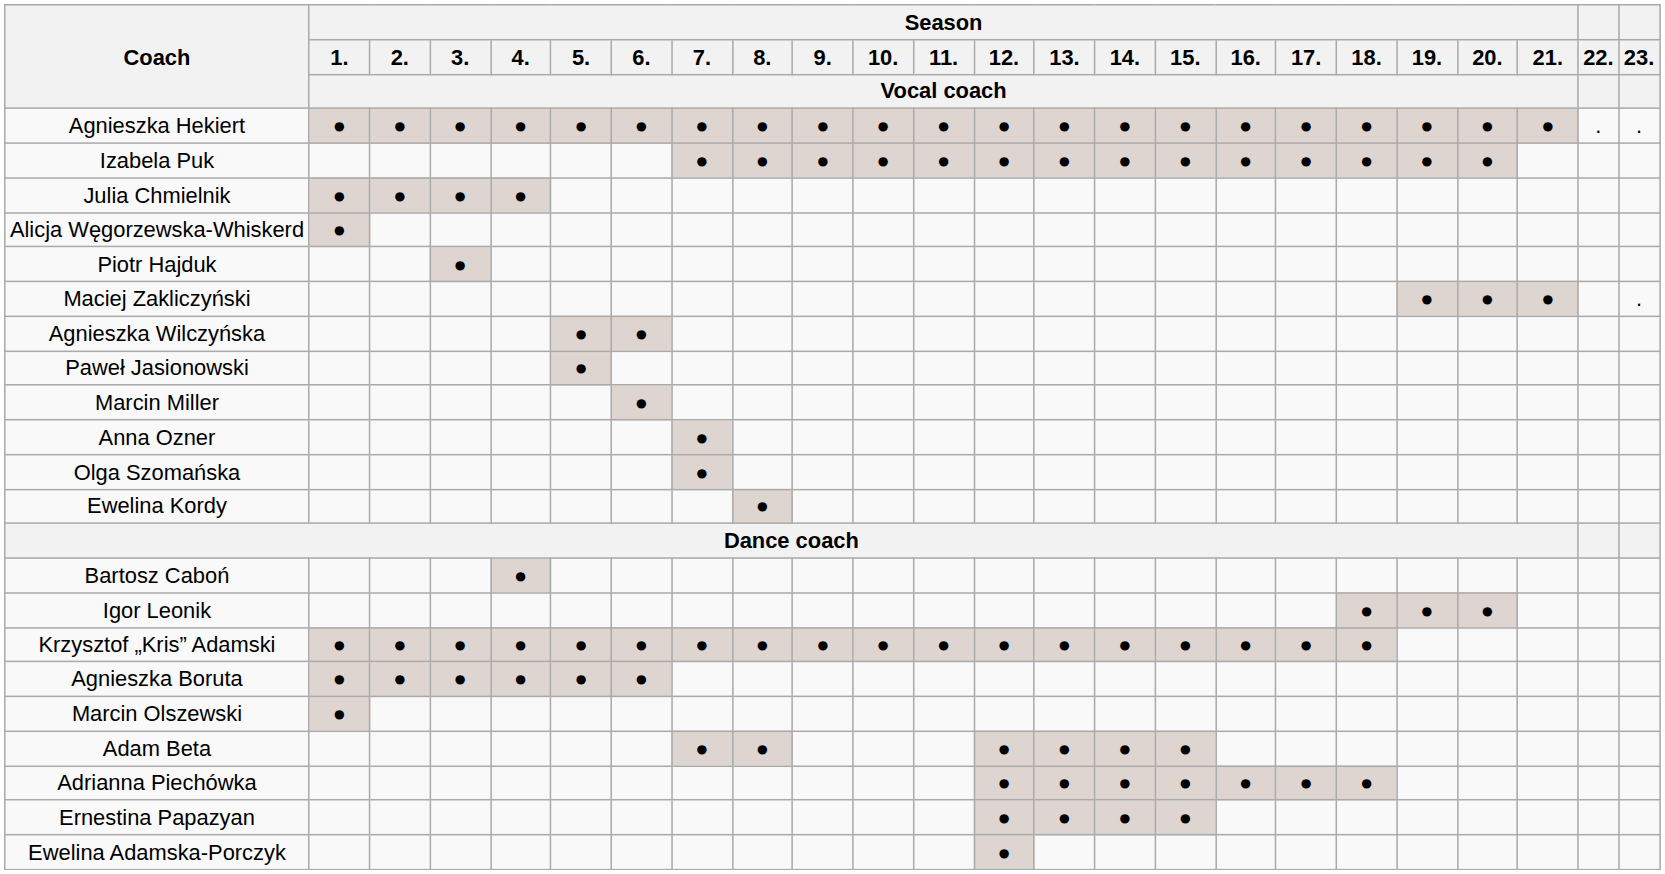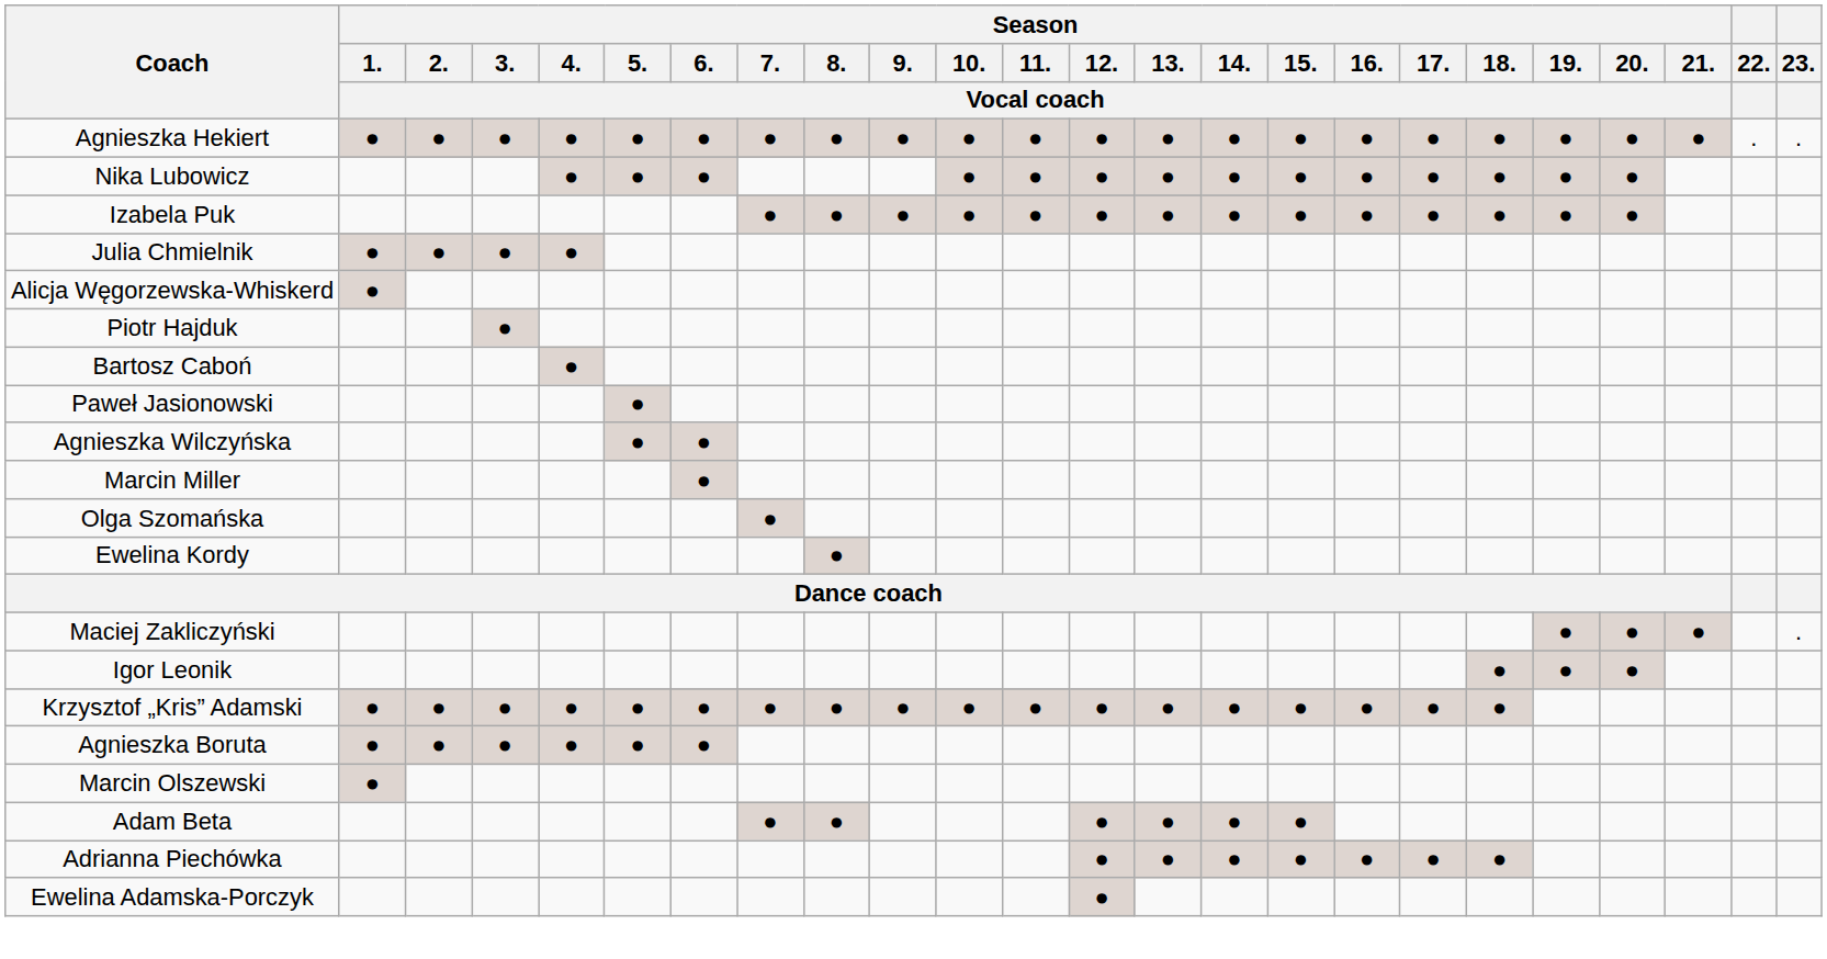 <table class="wikitable mw-collapsible" style="text-align:center; font-size:90%">
 <tr>
 <th rowspan="3">Coach</th>
 <th colspan="21">Season</th>
 <th></th>
 <th></th>
 </tr>
 <tr>
 <th width="33px">1.</th>
 <th width="33px">2.</th>
 <th width="33px">3.</th>
 <th width="33px">4.</th>
 <th width="33px">5.</th>
 <th width="33px">6.</th>
 <th width="33px">7.</th>
 <th width="33px">8.</th>
 <th width="33px">9.</th>
 <th width="33px">10.</th>
 <th width="33px">11.</th>
 <th width="33px">12.</th>
 <th width="33px">13.</th>
 <th width="33px">14.</th>
 <th width="33px">15.</th>
 <th width="33px">16.</th>
 <th width="33px">17.</th>
 <th width="33px">18.</th>
 <th width="33px">19.</th>
 <th width="33px">20.</th>
 <th width="33px">21.</th>
 <th>22.</th>
 <th>23.</th>
 </tr>
 <tr>
 <th colspan="21">Vocal coach</th>
 <th></th>
 <th></th>
 </tr>
 <tr>
 <td>Agnieszka Hekiert</td>
 <td bgcolor="#DED5D0">●</td>
 <td bgcolor="#DED5D0">●</td>
 <td bgcolor="#DED5D0">●</td>
 <td bgcolor="#DED5D0">●</td>
 <td bgcolor="#DED5D0">●</td>
 <td bgcolor="#DED5D0">●</td>
 <td bgcolor="#DED5D0">●</td>
 <td bgcolor="#DED5D0">●</td>
 <td bgcolor="#DED5D0">●</td>
 <td bgcolor="#DED5D0">●</td>
 <td bgcolor="#DED5D0">●</td>
 <td bgcolor="#DED5D0">●</td>
 <td bgcolor="#DED5D0">●</td>
 <td bgcolor="#DED5D0">●</td>
 <td bgcolor="#DED5D0">●</td>
 <td bgcolor="#DED5D0">●</td>
 <td bgcolor="#DED5D0">●</td>
 <td bgcolor="#DED5D0">●</td>
 <td bgcolor="#DED5D0">●</td>
 <td bgcolor="#DED5D0">●</td>
 <td bgcolor="#DED5D0">●</td>
 <td>.</td>
 <td>.</td>
+</tr>
+<tr>
+<td>Nika Lubowicz</td>
+<td></td>
+<td></td>
+<td></td>
+<td bgcolor="#DED5D0">●</td>
+<td bgcolor="#DED5D0">●</td>
+<td bgcolor="#DED5D0">●</td>
+<td></td>
+<td></td>
+<td></td>
+<td bgcolor="#DED5D0">●</td>
+<td bgcolor="#DED5D0">●</td>
+<td bgcolor="#DED5D0">●</td>
+<td bgcolor="#DED5D0">●</td>
+<td bgcolor="#DED5D0">●</td>
+<td bgcolor="#DED5D0">●</td>
+<td bgcolor="#DED5D0">●</td>
+<td bgcolor="#DED5D0">●</td>
+<td bgcolor="#DED5D0">●</td>
+<td bgcolor="#DED5D0">●</td>
+<td bgcolor="#DED5D0">●</td>
+<td></td>
+<td></td>
+<td></td>
 </tr>
 <tr>
 <td>Izabela Puk</td>
 <td></td>
 <td></td>
 <td></td>
 <td></td>
 <td></td>
 <td></td>
 <td bgcolor="#DED5D0">●</td>
 <td bgcolor="#DED5D0">●</td>
 <td bgcolor="#DED5D0">●</td>
 <td bgcolor="#DED5D0">●</td>
 <td bgcolor="#DED5D0">●</td>
 <td bgcolor="#DED5D0">●</td>
 <td bgcolor="#DED5D0">●</td>
 <td bgcolor="#DED5D0">●</td>
 <td bgcolor="#DED5D0">●</td>
 <td bgcolor="#DED5D0">●</td>
 <td bgcolor="#DED5D0">●</td>
 <td bgcolor="#DED5D0">●</td>
 <td bgcolor="#DED5D0">●</td>
 <td bgcolor="#DED5D0">●</td>
 <td></td>
 <td></td>
 <td></td>
 </tr>
 <tr>
 <td>Julia Chmielnik</td>
 <td bgcolor="#DED5D0">●</td>
 <td bgcolor="#DED5D0">●</td>
 <td bgcolor="#DED5D0">●</td>
 <td bgcolor="#DED5D0">●</td>
 <td></td>
 <td></td>
 <td></td>
 <td></td>
 <td></td>
 <td></td>
 <td></td>
 <td></td>
 <td></td>
 <td></td>
 <td></td>
 <td></td>
 <td></td>
 <td></td>
 <td></td>
 <td></td>
 <td></td>
 <td></td>
 <td></td>
 </tr>
 <tr>
 <td>Alicja Węgorzewska-Whiskerd</td>
 <td bgcolor="#DED5D0">●</td>
 <td></td>
 <td></td>
 <td></td>
 <td></td>
 <td></td>
 <td></td>
 <td></td>
 <td></td>
 <td></td>
 <td></td>
 <td></td>
 <td></td>
 <td></td>
 <td></td>
 <td></td>
 <td></td>
 <td></td>
 <td></td>
 <td></td>
 <td></td>
 <td></td>
 <td></td>
 </tr>
 <tr>
 <td>Piotr Hajduk</td>
 <td></td>
 <td></td>
 <td bgcolor="#DED5D0">●</td>
 <td></td>
 <td></td>
 <td></td>
 <td></td>
 <td></td>
 <td></td>
 <td></td>
 <td></td>
 <td></td>
 <td></td>
 <td></td>
 <td></td>
 <td></td>
 <td></td>
 <td></td>
 <td></td>
 <td></td>
 <td></td>
 <td></td>
 <td></td>
 </tr>
 <tr>
-<td>Maciej Zakliczyński</td>
-<td></td>
-<td></td>
-<td></td>
-<td></td>
-<td></td>
-<td></td>
-<td></td>
-<td></td>
-<td></td>
-<td></td>
-<td></td>
-<td></td>
-<td></td>
-<td></td>
-<td></td>
+<td>Bartosz Caboń</td>
 <td></td>
 <td></td>
 <td></td>
 <td bgcolor="#DED5D0">●</td>
-<td bgcolor="#DED5D0">●</td>
-<td bgcolor="#DED5D0">●</td>
-<td></td>
-<td>.</td>
-</tr>
-<tr>
-<td>Agnieszka Wilczyńska</td>
 <td></td>
 <td></td>
-<td></td>
-<td></td>
-<td bgcolor="#DED5D0">●</td>
-<td bgcolor="#DED5D0">●</td>
 <td></td>
 <td></td>
 <td></td>
 <td></td>
 <td></td>
 <td></td>
 <td></td>
 <td></td>
 <td></td>
 <td></td>
 <td></td>
 <td></td>
 <td></td>
 <td></td>
 <td></td>
 <td></td>
 <td></td>
 </tr>
 <tr>
 <td>Paweł Jasionowski</td>
 <td></td>
 <td></td>
 <td></td>
 <td></td>
 <td bgcolor="#DED5D0">●</td>
 <td></td>
 <td></td>
 <td></td>
 <td></td>
 <td></td>
 <td></td>
 <td></td>
 <td></td>
 <td></td>
 <td></td>
 <td></td>
 <td></td>
 <td></td>
 <td></td>
 <td></td>
 <td></td>
 <td></td>
 <td></td>
 </tr>
 <tr>
-<td>Marcin Miller</td>
+<td>Agnieszka Wilczyńska</td>
 <td></td>
 <td></td>
 <td></td>
 <td></td>
-<td></td>
+<td bgcolor="#DED5D0">●</td>
 <td bgcolor="#DED5D0">●</td>
 <td></td>
 <td></td>
 <td></td>
 <td></td>
 <td></td>
 <td></td>
 <td></td>
 <td></td>
 <td></td>
 <td></td>
 <td></td>
 <td></td>
 <td></td>
 <td></td>
 <td></td>
 <td></td>
 <td></td>
 </tr>
 <tr>
-<td>Anna Ozner</td>
-<td></td>
+<td>Marcin Miller</td>
 <td></td>
 <td></td>
 <td></td>
 <td></td>
 <td></td>
 <td bgcolor="#DED5D0">●</td>
+<td></td>
 <td></td>
 <td></td>
 <td></td>
 <td></td>
 <td></td>
 <td></td>
 <td></td>
 <td></td>
 <td></td>
 <td></td>
 <td></td>
 <td></td>
 <td></td>
 <td></td>
 <td></td>
 <td></td>
 </tr>
 <tr>
 <td>Olga Szomańska</td>
 <td></td>
 <td></td>
 <td></td>
 <td></td>
 <td></td>
 <td></td>
 <td bgcolor="#DED5D0">●</td>
 <td></td>
 <td></td>
 <td></td>
 <td></td>
 <td></td>
 <td></td>
 <td></td>
 <td></td>
 <td></td>
 <td></td>
 <td></td>
 <td></td>
 <td></td>
 <td></td>
 <td></td>
 <td></td>
 </tr>
 <tr>
 <td>Ewelina Kordy</td>
 <td></td>
 <td></td>
 <td></td>
 <td></td>
 <td></td>
 <td></td>
 <td></td>
 <td bgcolor="#DED5D0">●</td>
 <td></td>
 <td></td>
 <td></td>
 <td></td>
 <td></td>
 <td></td>
 <td></td>
 <td></td>
 <td></td>
 <td></td>
 <td></td>
 <td></td>
 <td></td>
 <td></td>
 <td></td>
 </tr>
 <tr>
 <th colspan="22">Dance coach</th>
 <th></th>
 <th></th>
 </tr>
 <tr>
-<td>Bartosz Caboń</td>
-<td></td>
-<td></td>
-<td></td>
-<td bgcolor="#DED5D0">●</td>
+<td>Maciej Zakliczyński</td>
 <td></td>
 <td></td>
 <td></td>
 <td></td>
 <td></td>
 <td></td>
 <td></td>
 <td></td>
 <td></td>
 <td></td>
 <td></td>
 <td></td>
 <td></td>
 <td></td>
 <td></td>
 <td></td>
 <td></td>
 <td></td>
+<td bgcolor="#DED5D0">●</td>
+<td bgcolor="#DED5D0">●</td>
+<td bgcolor="#DED5D0">●</td>
 <td></td>
+<td>.</td>
 </tr>
 <tr>
 <td>Igor Leonik</td>
 <td></td>
 <td></td>
 <td></td>
 <td></td>
 <td></td>
 <td></td>
 <td></td>
 <td></td>
 <td></td>
 <td></td>
 <td></td>
 <td></td>
 <td></td>
 <td></td>
 <td></td>
 <td></td>
 <td></td>
 <td bgcolor="#DED5D0">●</td>
 <td bgcolor="#DED5D0">●</td>
 <td bgcolor="#DED5D0">●</td>
 <td></td>
 <td></td>
 <td></td>
 </tr>
 <tr>
 <td>Krzysztof „Kris” Adamski</td>
 <td bgcolor="#DED5D0">●</td>
 <td bgcolor="#DED5D0">●</td>
 <td bgcolor="#DED5D0">●</td>
 <td bgcolor="#DED5D0">●</td>
 <td bgcolor="#DED5D0">●</td>
 <td bgcolor="#DED5D0">●</td>
 <td bgcolor="#DED5D0">●</td>
 <td bgcolor="#DED5D0">●</td>
 <td bgcolor="#DED5D0">●</td>
 <td bgcolor="#DED5D0">●</td>
 <td bgcolor="#DED5D0">●</td>
 <td bgcolor="#DED5D0">●</td>
 <td bgcolor="#DED5D0">●</td>
 <td bgcolor="#DED5D0">●</td>
 <td bgcolor="#DED5D0">●</td>
 <td bgcolor="#DED5D0">●</td>
 <td bgcolor="#DED5D0">●</td>
 <td bgcolor="#DED5D0">●</td>
 <td></td>
 <td></td>
 <td></td>
 <td></td>
 <td></td>
 </tr>
 <tr>
 <td>Agnieszka Boruta</td>
 <td bgcolor="#DED5D0">●</td>
 <td bgcolor="#DED5D0">●</td>
 <td bgcolor="#DED5D0">●</td>
 <td bgcolor="#DED5D0">●</td>
 <td bgcolor="#DED5D0">●</td>
 <td bgcolor="#DED5D0">●</td>
 <td></td>
 <td></td>
 <td></td>
 <td></td>
 <td></td>
 <td></td>
 <td></td>
 <td></td>
 <td></td>
 <td></td>
 <td></td>
 <td></td>
 <td></td>
 <td></td>
 <td></td>
 <td></td>
 <td></td>
 </tr>
 <tr>
 <td>Marcin Olszewski</td>
 <td bgcolor="#DED5D0">●</td>
 <td></td>
 <td></td>
 <td></td>
 <td></td>
 <td></td>
 <td></td>
 <td></td>
 <td></td>
 <td></td>
 <td></td>
 <td></td>
 <td></td>
 <td></td>
 <td></td>
 <td></td>
 <td></td>
 <td></td>
 <td></td>
 <td></td>
 <td></td>
 <td></td>
 <td></td>
 </tr>
 <tr>
 <td>Adam Beta</td>
 <td></td>
 <td></td>
 <td></td>
 <td></td>
 <td></td>
 <td></td>
 <td bgcolor="#DED5D0">●</td>
 <td bgcolor="#DED5D0">●</td>
 <td></td>
 <td></td>
 <td></td>
 <td bgcolor="#DED5D0">●</td>
 <td bgcolor="#DED5D0">●</td>
 <td bgcolor="#DED5D0">●</td>
 <td bgcolor="#DED5D0">●</td>
 <td></td>
 <td></td>
 <td></td>
 <td></td>
 <td></td>
 <td></td>
 <td></td>
 <td></td>
 </tr>
 <tr>
 <td>Adrianna Piechówka</td>
 <td></td>
 <td></td>
 <td></td>
 <td></td>
 <td></td>
 <td></td>
 <td></td>
 <td></td>
 <td></td>
 <td></td>
 <td></td>
 <td bgcolor="#DED5D0">●</td>
 <td bgcolor="#DED5D0">●</td>
 <td bgcolor="#DED5D0">●</td>
 <td bgcolor="#DED5D0">●</td>
 <td bgcolor="#DED5D0">●</td>
 <td bgcolor="#DED5D0">●</td>
 <td bgcolor="#DED5D0">●</td>
 <td></td>
 <td></td>
 <td></td>
 <td></td>
 <td></td>
 </tr>
 <tr>
-<td>Ernestina Papazyan</td>
-<td></td>
-<td></td>
-<td></td>
-<td></td>
-<td></td>
-<td></td>
-<td></td>
-<td></td>
-<td></td>
-<td></td>
-<td></td>
-<td bgcolor="#DED5D0">●</td>
-<td bgcolor="#DED5D0">●</td>
-<td bgcolor="#DED5D0">●</td>
-<td bgcolor="#DED5D0">●</td>
-<td></td>
-<td></td>
-<td></td>
-<td></td>
-<td></td>
-<td></td>
-<td></td>
-<td></td>
-</tr>
-<tr>
 <td>Ewelina Adamska-Porczyk</td>
 <td></td>
 <td></td>
 <td></td>
 <td></td>
 <td></td>
 <td></td>
 <td></td>
 <td></td>
 <td></td>
 <td></td>
 <td></td>
 <td bgcolor="#DED5D0">●</td>
 <td></td>
 <td></td>
 <td></td>
 <td></td>
 <td></td>
 <td></td>
 <td></td>
 <td></td>
 <td></td>
 <td></td>
 <td></td>
 </tr>
 </table>
